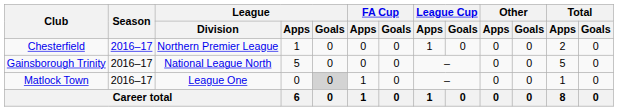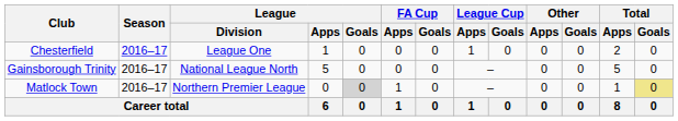 <table class="wikitable" style="text-align:center">
 <tr>
 <th rowspan="2">Club</th>
 <th rowspan="2">Season</th>
 <th colspan="3">League</th>
 <th colspan="2"><a href='#'>FA Cup</a></th>
 <th colspan="2"><a href='#'>League Cup</a></th>
 <th colspan="2">Other</th>
 <th colspan="2">Total</th>
 </tr>
 <tr>
 <th>Division</th>
 <th>Apps</th>
 <th>Goals</th>
 <th>Apps</th>
 <th>Goals</th>
 <th>Apps</th>
 <th>Goals</th>
 <th>Apps</th>
 <th>Goals</th>
 <th>Apps</th>
 <th>Goals</th>
 </tr>
 <tr>
 <td><a href='#'>Chesterfield</a></td>
 <td><a href='#'>2016–17</a></td>
-<td><a href='#'>Northern Premier League</a></td>
+<td><a href='#'>League One</a></td>
 <td>1</td>
 <td>0</td>
 <td>0</td>
 <td>0</td>
 <td>1</td>
 <td>0</td>
 <td>0</td>
 <td>0</td>
 <td>2</td>
 <td>0</td>
 </tr>
 <tr>
 <td><a href='#'>Gainsborough Trinity</a></td>
 <td>2016–17</td>
 <td><a href='#'>National League North</a></td>
 <td>5</td>
 <td>0</td>
 <td>0</td>
 <td>0</td>
 <td colspan="2">–</td>
 <td>0</td>
 <td>0</td>
 <td>5</td>
 <td>0</td>
 </tr>
 <tr>
 <td><a href='#'>Matlock Town</a></td>
 <td>2016–17</td>
-<td><a href='#'>League One</a></td>
+<td><a href='#'>Northern Premier League</a></td>
 <td>0</td>
 <td style="background: lightgrey;">0</td>
 <td>1</td>
 <td>0</td>
 <td colspan="2">–</td>
 <td>0</td>
 <td>0</td>
 <td>1</td>
-<td>0</td>
+<td style="background: khaki;">0</td>
 </tr>
 <tr>
 <th colspan="3">Career total</th>
 <th>6</th>
 <th>0</th>
 <th>1</th>
 <th>0</th>
 <th>1</th>
 <th>0</th>
 <th>0</th>
 <th>0</th>
 <th>8</th>
 <th>0</th>
 </tr>
 </table>
